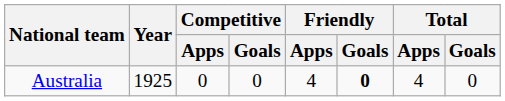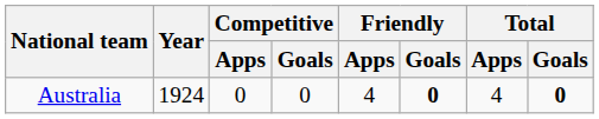 <table class="wikitable" style="text-align:center">
 <tr>
 <th rowspan="2">National team</th>
 <th rowspan="2">Year</th>
 <th colspan="2">Competitive</th>
 <th colspan="2">Friendly</th>
 <th colspan="2">Total</th>
 </tr>
 <tr>
 <th>Apps</th>
 <th>Goals</th>
 <th>Apps</th>
 <th>Goals</th>
 <th>Apps</th>
 <th>Goals</th>
 </tr>
 <tr>
 <td><a href='#'>Australia</a></td>
-<td>1925</td>
+<td>1924</td>
 <td>0</td>
 <td>0</td>
 <td>4</td>
 <td><strong>0</strong></td>
 <td>4</td>
-<td>0</td>
+<td><strong>0</strong></td>
 </tr>
 </table>
